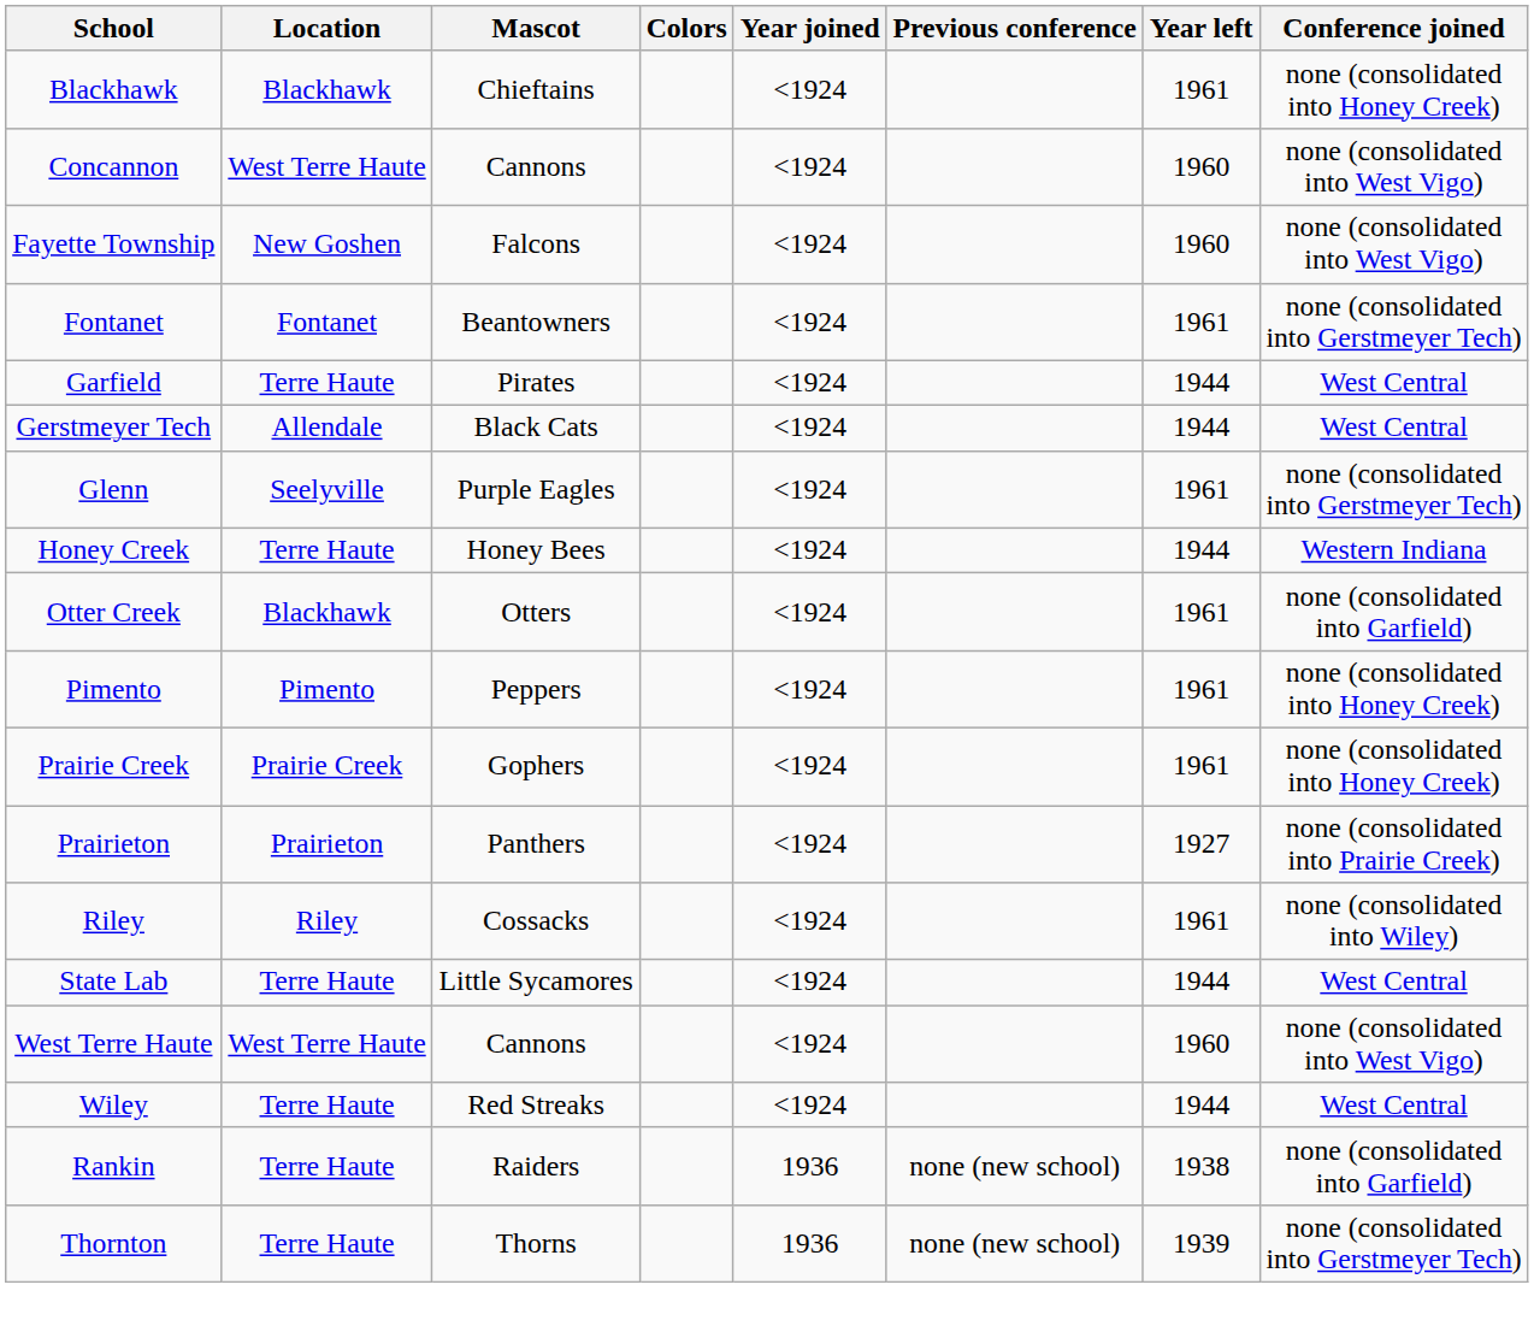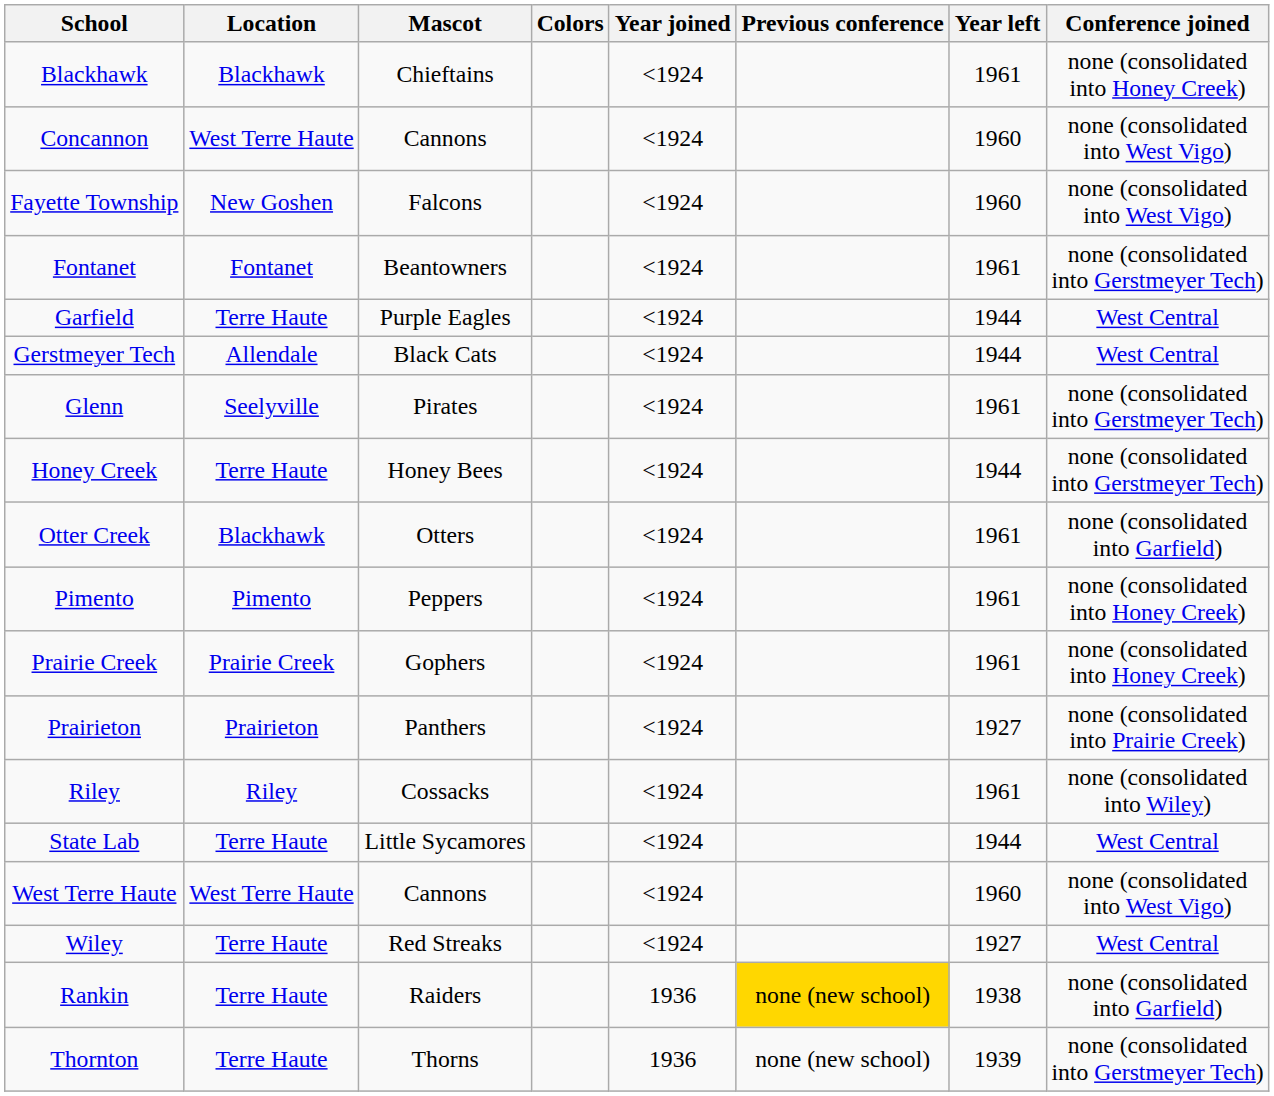 <table class="wikitable" style="text-align:center;">
 <tr>
 <th>School</th>
 <th>Location</th>
 <th>Mascot</th>
 <th>Colors</th>
 <th>Year joined</th>
 <th>Previous conference</th>
 <th>Year left</th>
 <th>Conference joined</th>
 </tr>
 <tr>
 <td><a href='#'>Blackhawk</a></td>
 <td><a href='#'>Blackhawk</a></td>
 <td>Chieftains</td>
 <td> </td>
 <td><1924</td>
 <td></td>
 <td>1961</td>
 <td>none (consolidated<br>into <a href='#'>Honey Creek</a>)</td>
 </tr>
 <tr>
 <td><a href='#'>Concannon</a></td>
 <td><a href='#'>West Terre Haute</a></td>
 <td>Cannons</td>
 <td> </td>
 <td><1924</td>
 <td></td>
 <td>1960</td>
 <td>none (consolidated<br>into <a href='#'>West Vigo</a>)</td>
 </tr>
 <tr>
 <td><a href='#'>Fayette Township</a></td>
 <td><a href='#'>New Goshen</a></td>
 <td>Falcons</td>
 <td> </td>
 <td><1924</td>
 <td></td>
 <td>1960</td>
 <td>none (consolidated<br>into <a href='#'>West Vigo</a>)</td>
 </tr>
 <tr>
 <td><a href='#'>Fontanet</a></td>
 <td><a href='#'>Fontanet</a></td>
 <td>Beantowners</td>
 <td> </td>
 <td><1924</td>
 <td></td>
 <td>1961</td>
 <td>none (consolidated<br>into <a href='#'>Gerstmeyer Tech</a>)</td>
 </tr>
 <tr>
 <td><a href='#'>Garfield</a></td>
 <td><a href='#'>Terre Haute</a></td>
-<td>Pirates</td>
+<td>Purple Eagles</td>
 <td> </td>
 <td><1924</td>
 <td></td>
 <td>1944</td>
 <td><a href='#'>West Central</a></td>
 </tr>
 <tr>
 <td><a href='#'>Gerstmeyer Tech</a></td>
 <td><a href='#'>Allendale</a></td>
 <td>Black Cats</td>
 <td> </td>
 <td><1924</td>
 <td></td>
 <td>1944</td>
 <td><a href='#'>West Central</a></td>
 </tr>
 <tr>
 <td><a href='#'>Glenn</a></td>
 <td><a href='#'>Seelyville</a></td>
-<td>Purple Eagles</td>
+<td>Pirates</td>
 <td> </td>
 <td><1924</td>
 <td></td>
 <td>1961</td>
 <td>none (consolidated<br>into <a href='#'>Gerstmeyer Tech</a>)</td>
 </tr>
 <tr>
 <td><a href='#'>Honey Creek</a></td>
 <td><a href='#'>Terre Haute</a></td>
 <td>Honey Bees</td>
 <td> </td>
 <td><1924</td>
 <td></td>
 <td>1944</td>
-<td><a href='#'>Western Indiana</a></td>
+<td>none (consolidated<br>into <a href='#'>Gerstmeyer Tech</a>)</td>
 </tr>
 <tr>
 <td><a href='#'>Otter Creek</a></td>
 <td><a href='#'>Blackhawk</a></td>
 <td>Otters</td>
 <td> </td>
 <td><1924</td>
 <td></td>
 <td>1961</td>
 <td>none (consolidated<br>into <a href='#'>Garfield</a>)</td>
 </tr>
 <tr>
 <td><a href='#'>Pimento</a></td>
 <td><a href='#'>Pimento</a></td>
 <td>Peppers</td>
 <td> </td>
 <td><1924</td>
 <td></td>
 <td>1961</td>
 <td>none (consolidated<br>into <a href='#'>Honey Creek</a>)</td>
 </tr>
 <tr>
 <td><a href='#'>Prairie Creek</a></td>
 <td><a href='#'>Prairie Creek</a></td>
 <td>Gophers</td>
 <td> </td>
 <td><1924</td>
 <td></td>
 <td>1961</td>
 <td>none (consolidated<br>into <a href='#'>Honey Creek</a>)</td>
 </tr>
 <tr>
 <td><a href='#'>Prairieton</a></td>
 <td><a href='#'>Prairieton</a></td>
 <td>Panthers</td>
 <td> </td>
 <td><1924</td>
 <td></td>
 <td>1927</td>
 <td>none (consolidated<br>into <a href='#'>Prairie Creek</a>)</td>
 </tr>
 <tr>
 <td><a href='#'>Riley</a></td>
 <td><a href='#'>Riley</a></td>
 <td>Cossacks</td>
 <td> </td>
 <td><1924</td>
 <td></td>
 <td>1961</td>
 <td>none (consolidated<br>into <a href='#'>Wiley</a>)</td>
 </tr>
 <tr>
 <td><a href='#'>State Lab</a></td>
 <td><a href='#'>Terre Haute</a></td>
 <td>Little Sycamores</td>
 <td> </td>
 <td><1924</td>
 <td></td>
 <td>1944</td>
 <td><a href='#'>West Central</a></td>
 </tr>
 <tr>
 <td><a href='#'>West Terre Haute</a></td>
 <td><a href='#'>West Terre Haute</a></td>
 <td>Cannons</td>
 <td> </td>
 <td><1924</td>
 <td></td>
 <td>1960</td>
 <td>none (consolidated<br>into <a href='#'>West Vigo</a>)</td>
 </tr>
 <tr>
 <td><a href='#'>Wiley</a></td>
 <td><a href='#'>Terre Haute</a></td>
 <td>Red Streaks</td>
 <td> </td>
 <td><1924</td>
 <td></td>
-<td>1944</td>
+<td>1927</td>
 <td><a href='#'>West Central</a></td>
 </tr>
 <tr>
 <td><a href='#'>Rankin</a></td>
 <td><a href='#'>Terre Haute</a></td>
 <td>Raiders</td>
 <td> </td>
 <td>1936</td>
-<td>none (new school)</td>
+<td style="background: gold;">none (new school)</td>
 <td>1938</td>
 <td>none (consolidated<br>into <a href='#'>Garfield</a>)</td>
 </tr>
 <tr>
 <td><a href='#'>Thornton</a></td>
 <td><a href='#'>Terre Haute</a></td>
 <td>Thorns</td>
 <td> </td>
 <td>1936</td>
 <td>none (new school)</td>
 <td>1939</td>
 <td>none (consolidated<br>into <a href='#'>Gerstmeyer Tech</a>)</td>
 </tr>
 </table>
